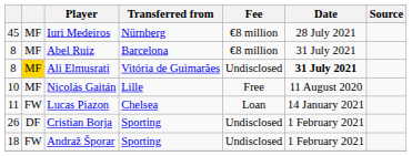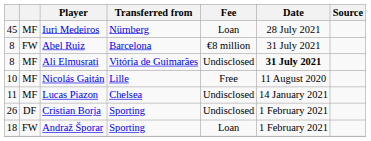 <table class="wikitable plainrowheaders sortable">
 <tr>
 <th></th>
 <th></th>
 <th scope=col>Player</th>
 <th>Transferred from</th>
 <th !scope=col; style="width: 65px;">Fee</th>
 <th scope=col>Date</th>
 <th scope=col>Source</th>
 </tr>
 <tr>
 <td align=center>45</td>
 <td align=center>MF</td>
 <td align=left> <a href='#'>Iuri Medeiros</a></td>
 <td align=left> <a href='#'>Nürnberg</a></td>
-<td align=center>€8 million</td>
+<td align=center>Loan</td>
 <td align=center>28 July 2021</td>
 <td></td>
 </tr>
 <tr>
 <td align=center>8</td>
-<td align=center>MF</td>
+<td align=center>FW</td>
 <td align=left> <a href='#'>Abel Ruiz</a></td>
 <td align=left> <a href='#'>Barcelona</a></td>
 <td align=center>€8 million</td>
 <td align=center>31 July 2021</td>
 <td></td>
 </tr>
 <tr>
 <td align=center>8</td>
-<td align=center style="background: gold;">MF</td>
+<td align=center>MF</td>
 <td align=left> <a href='#'>Ali Elmusrati</a></td>
 <td align=left> <a href='#'>Vitória de Guimarães</a></td>
 <td align=center>Undisclosed</td>
 <td align=center><strong>31 July 2021</strong></td>
 <td></td>
 </tr>
 <tr>
 <td align=center>10</td>
 <td align=center>MF</td>
 <td align=left> <a href='#'>Nicolás Gaitán</a></td>
 <td align=left> <a href='#'>Lille</a></td>
 <td align=center>Free</td>
 <td align=center>11 August 2020</td>
 <td></td>
 </tr>
 <tr>
 <td align=center>11</td>
-<td align=center>FW</td>
+<td align=center>MF</td>
 <td align=left> <a href='#'>Lucas Piazon</a></td>
 <td align=left> <a href='#'>Chelsea</a></td>
-<td align=center>Loan</td>
+<td align=center>Undisclosed</td>
 <td align=center>14 January 2021</td>
 <td></td>
 </tr>
 <tr>
 <td align=center>26</td>
 <td align=center>DF</td>
 <td align=left> <a href='#'>Cristian Borja</a></td>
 <td align=left> <a href='#'>Sporting</a></td>
 <td align=center>Undisclosed</td>
 <td align=center>1 February 2021</td>
 <td></td>
 </tr>
 <tr>
 <td align=center>18</td>
 <td align=center>FW</td>
 <td align=left> <a href='#'>Andraž Šporar</a></td>
 <td align=left> <a href='#'>Sporting</a></td>
-<td align=center>Undisclosed</td>
+<td align=center>Loan</td>
 <td align=center>1 February 2021</td>
 <td></td>
 </tr>
 <tr>
 </tr>
 </table>
